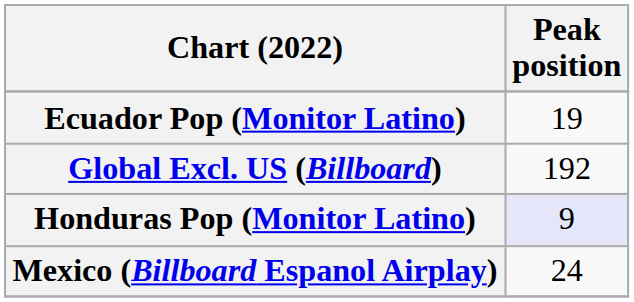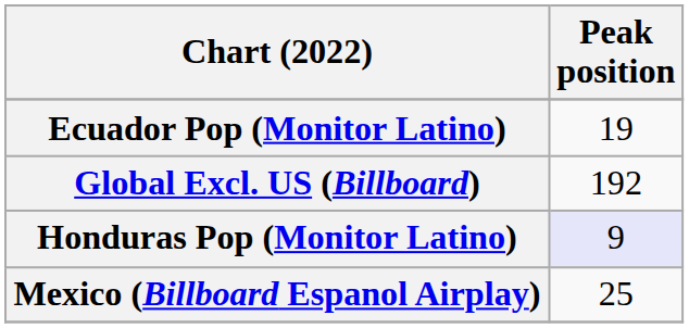 <table class="wikitable sortable plainrowheaders" style="text-align:center">
 <tr>
 <th scope="col">Chart (2022)</th>
 <th scope="col">Peak<br>position</th>
 </tr>
 <tr>
 </tr>
 <tr>
 <th scope="row">Ecuador Pop (<a href='#'>Monitor Latino</a>)</th>
 <td>19</td>
 </tr>
 <tr>
 <th scope="row"><a href='#'>Global Excl. US</a> (<em><a href='#'>Billboard</a></em>)</th>
 <td>192</td>
 </tr>
 <tr>
 <th scope="row">Honduras Pop (<a href='#'>Monitor Latino</a>)</th>
 <td style="background: lavender;">9</td>
 </tr>
 <tr>
 <th scope="row">Mexico (<a href='#'><em>Billboard</em> Espanol Airplay</a>)</th>
-<td>24</td>
+<td>25</td>
 </tr>
 <tr>
 </tr>
 </table>
